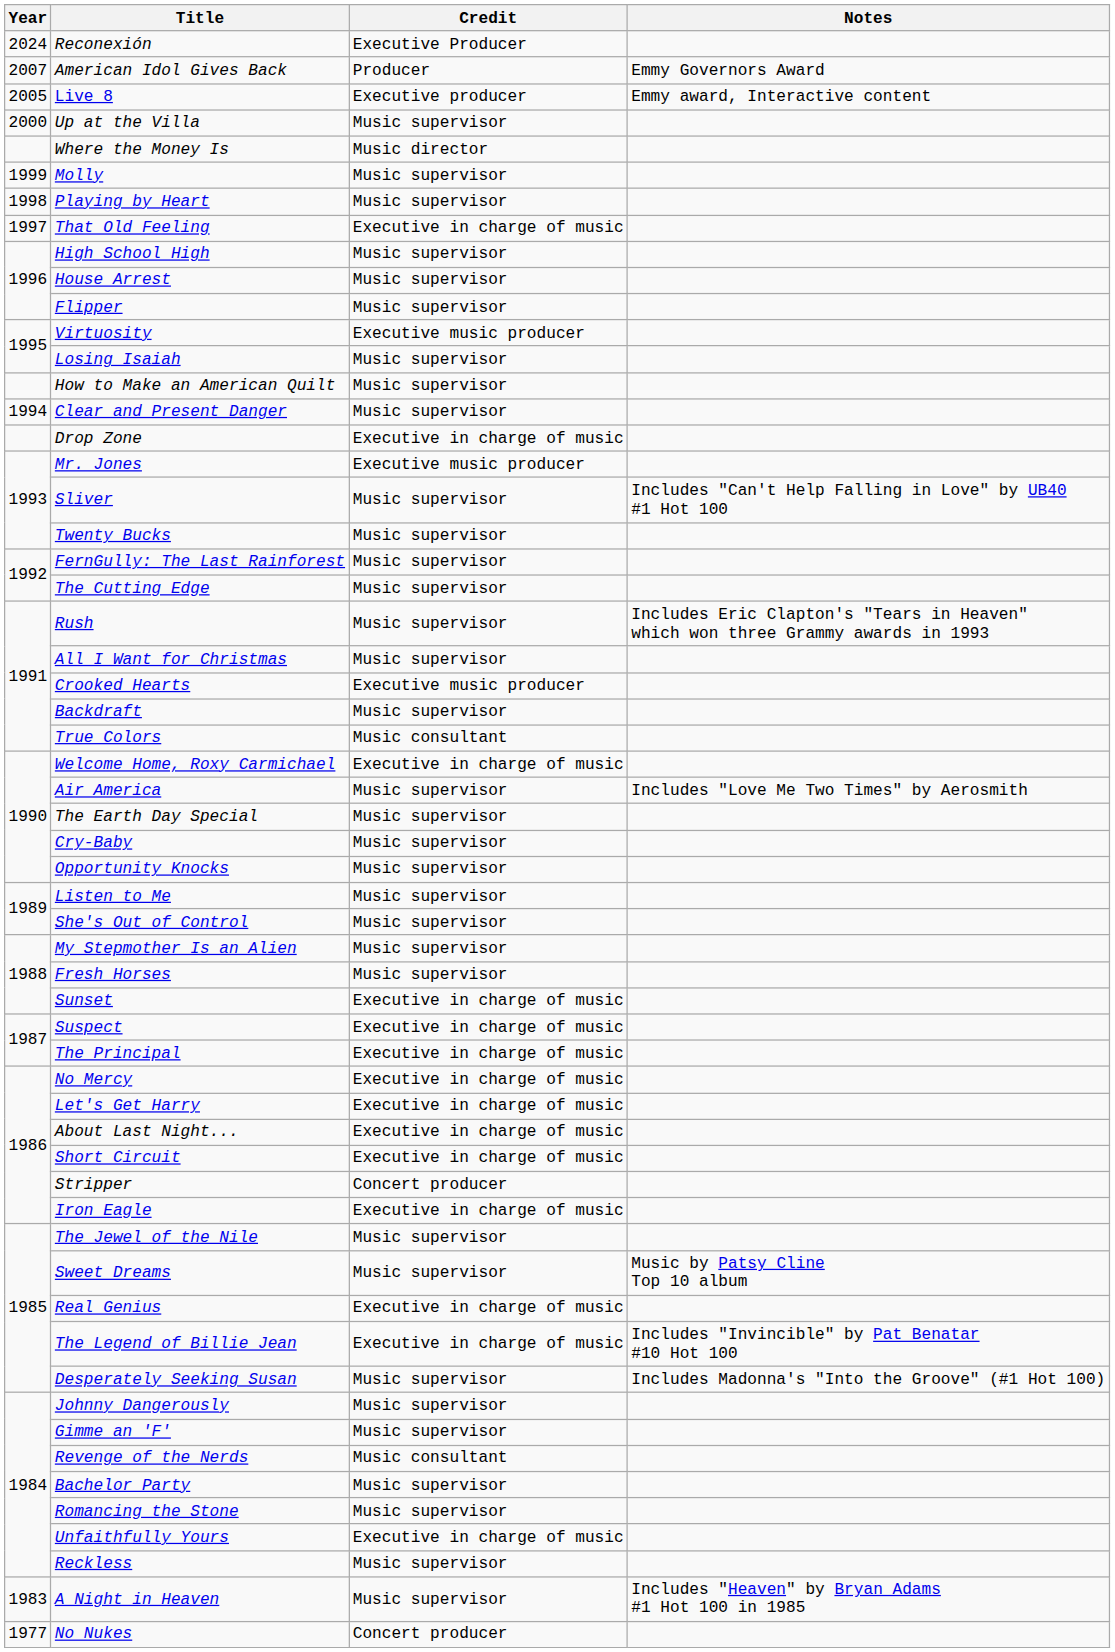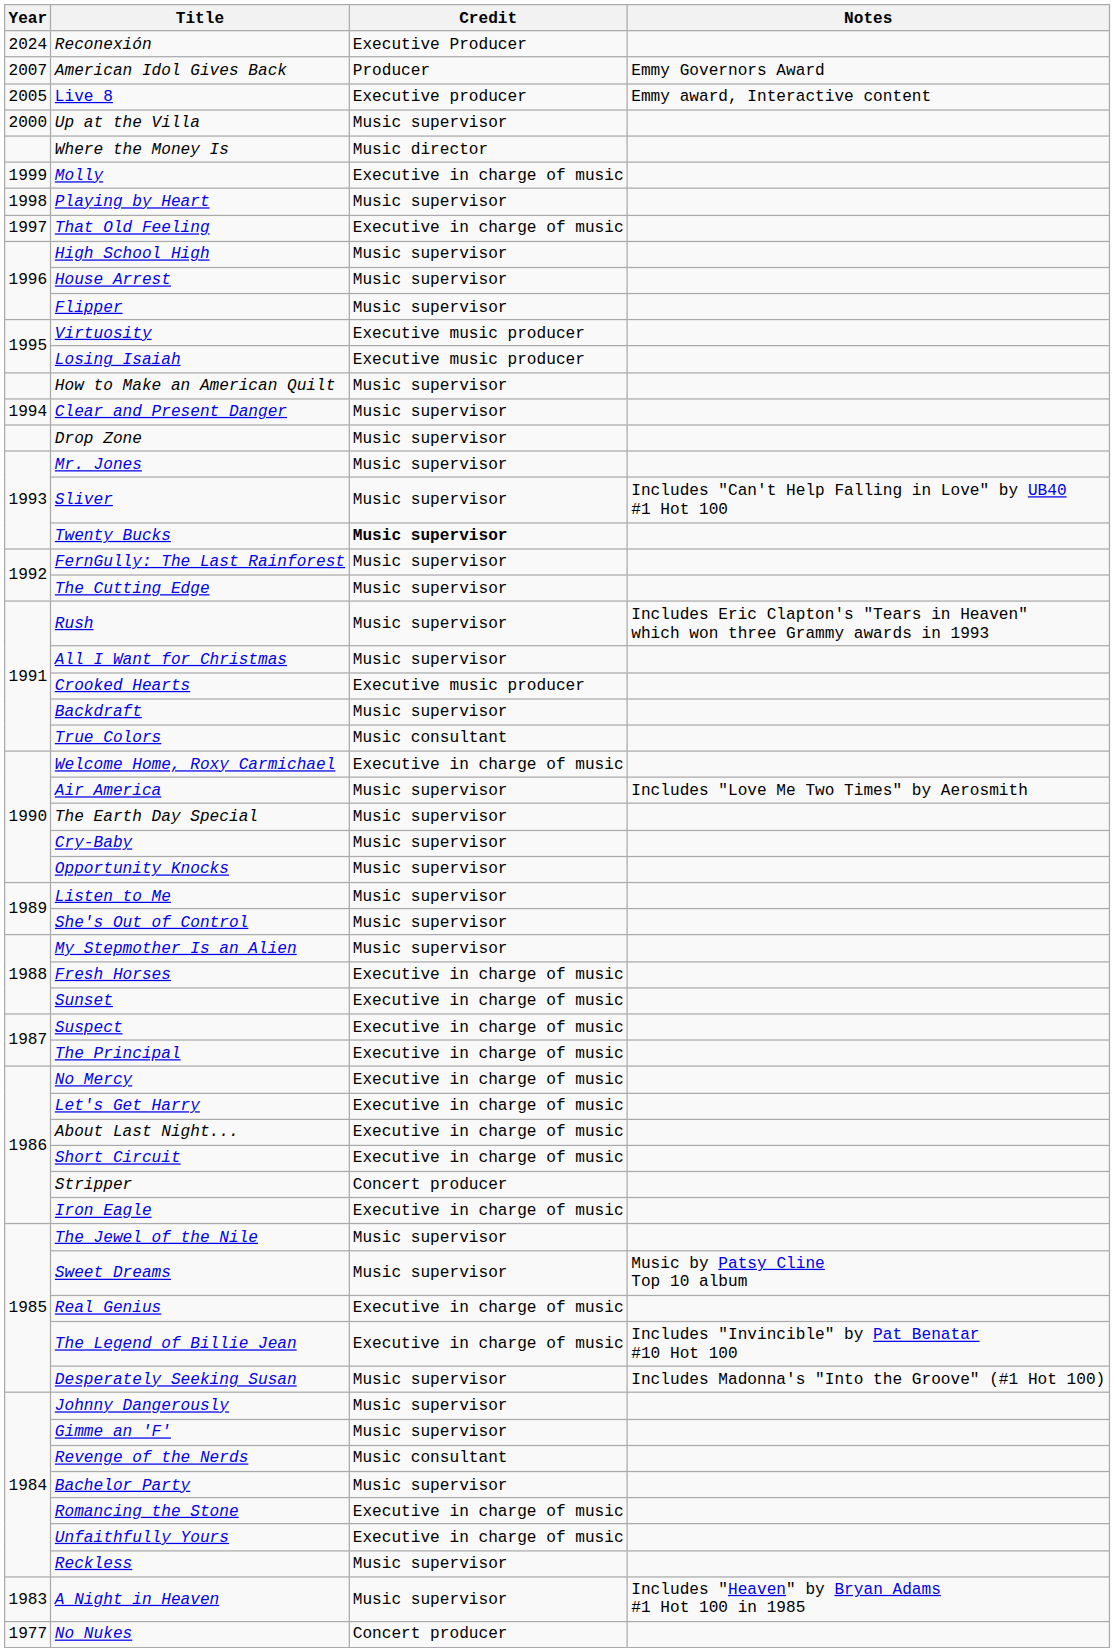 <table class="wikitable">
 <tr>
 <th>Year</th>
 <th>Title</th>
 <th>Credit</th>
 <th>Notes</th>
 </tr>
 <tr>
 <td>2024</td>
 <td><em>Reconexión</em></td>
 <td>Executive Producer</td>
 <td></td>
 </tr>
 <tr>
 <td>2007</td>
 <td><em>American Idol Gives Back</em></td>
 <td>Producer</td>
 <td>Emmy Governors Award</td>
 </tr>
 <tr>
 <td>2005</td>
 <td><a href='#'>Live 8</a></td>
 <td>Executive producer</td>
 <td>Emmy award, Interactive content</td>
 </tr>
 <tr>
 <td>2000</td>
 <td><em>Up at the Villa</em></td>
 <td>Music supervisor</td>
 <td></td>
 </tr>
 <tr>
 <td></td>
 <td><em>Where the Money Is</em></td>
 <td>Music director</td>
 <td></td>
 </tr>
 <tr>
 <td>1999</td>
 <td><em><a href='#'>Molly</a></em></td>
-<td>Music supervisor</td>
+<td>Executive in charge of music</td>
 <td></td>
 </tr>
 <tr>
 <td>1998</td>
 <td><em><a href='#'>Playing by Heart</a></em></td>
 <td>Music supervisor</td>
 <td></td>
 </tr>
 <tr>
 <td>1997</td>
 <td><em><a href='#'>That Old Feeling</a></em></td>
 <td>Executive in charge of music</td>
 <td></td>
 </tr>
 <tr>
 <td rowspan="3">1996</td>
 <td><em><a href='#'>High School High</a></em></td>
 <td>Music supervisor</td>
 <td></td>
 </tr>
 <tr>
 <td><em><a href='#'>House Arrest</a></em></td>
 <td>Music supervisor</td>
 <td></td>
 </tr>
 <tr>
 <td><em><a href='#'>Flipper</a></em></td>
 <td>Music supervisor</td>
 <td></td>
 </tr>
 <tr>
 <td rowspan="2">1995</td>
 <td><em><a href='#'>Virtuosity</a></em></td>
 <td>Executive music producer</td>
 <td></td>
 </tr>
 <tr>
 <td><em><a href='#'>Losing Isaiah</a></em></td>
-<td>Music supervisor</td>
+<td>Executive music producer</td>
 <td></td>
 </tr>
 <tr>
 <td></td>
 <td><em>How to Make an American Quilt</em></td>
 <td>Music supervisor</td>
 <td></td>
 </tr>
 <tr>
 <td>1994</td>
 <td><em> <a href='#'>Clear and Present Danger</a></em></td>
 <td>Music supervisor</td>
 <td></td>
 </tr>
 <tr>
 <td></td>
 <td><em>Drop Zone</em></td>
-<td>Executive in charge of music</td>
+<td>Music supervisor</td>
 <td></td>
 </tr>
 <tr>
 <td rowspan="3">1993</td>
 <td><em><a href='#'>Mr. Jones</a></em></td>
-<td>Executive music producer</td>
+<td>Music supervisor</td>
 <td></td>
 </tr>
 <tr>
 <td><em><a href='#'>Sliver</a></em></td>
 <td>Music supervisor</td>
 <td>Includes "Can't Help Falling in Love" by <a href='#'>UB40</a><br> #1 Hot 100</td>
 </tr>
 <tr>
 <td><em><a href='#'>Twenty Bucks</a></em></td>
-<td>Music supervisor</td>
+<td><strong>Music supervisor</strong></td>
 <td></td>
 </tr>
 <tr>
 <td rowspan="2">1992</td>
 <td><em><a href='#'>FernGully: The Last Rainforest</a></em></td>
 <td>Music supervisor</td>
 <td></td>
 </tr>
 <tr>
 <td><em><a href='#'>The Cutting Edge</a></em></td>
 <td>Music supervisor</td>
 <td></td>
 </tr>
 <tr>
 <td rowspan="5">1991</td>
 <td><em><a href='#'>Rush</a></em></td>
 <td>Music supervisor</td>
 <td>Includes Eric Clapton's "Tears in Heaven"<br> which won three Grammy awards in 1993</td>
 </tr>
 <tr>
 <td><em><a href='#'>All I Want for Christmas</a></em></td>
 <td>Music supervisor</td>
 <td></td>
 </tr>
 <tr>
 <td><em><a href='#'>Crooked Hearts</a></em></td>
 <td>Executive music producer</td>
 <td></td>
 </tr>
 <tr>
 <td><em><a href='#'>Backdraft</a></em></td>
 <td>Music supervisor</td>
 <td></td>
 </tr>
 <tr>
 <td><em><a href='#'>True Colors</a></em></td>
 <td>Music consultant</td>
 <td></td>
 </tr>
 <tr>
 <td rowspan="5">1990</td>
 <td><em><a href='#'>Welcome Home, Roxy Carmichael</a></em></td>
 <td>Executive in charge of music</td>
 <td></td>
 </tr>
 <tr>
 <td><em><a href='#'>Air America</a></em></td>
 <td>Music supervisor</td>
 <td>Includes "Love Me Two Times" by Aerosmith</td>
 </tr>
 <tr>
 <td><em>The Earth Day Special</em></td>
 <td>Music supervisor</td>
 <td></td>
 </tr>
 <tr>
 <td><em><a href='#'>Cry-Baby</a> </em></td>
 <td>Music supervisor</td>
 <td></td>
 </tr>
 <tr>
 <td><em><a href='#'>Opportunity Knocks</a></em></td>
 <td>Music supervisor</td>
 <td></td>
 </tr>
 <tr>
 <td rowspan="2">1989</td>
 <td><em><a href='#'>Listen to Me</a></em></td>
 <td>Music supervisor</td>
 <td></td>
 </tr>
 <tr>
 <td><em><a href='#'>She's Out of Control</a></em></td>
 <td>Music supervisor</td>
 <td></td>
 </tr>
 <tr>
 <td rowspan="3">1988</td>
 <td><em><a href='#'>My Stepmother Is an Alien</a></em></td>
 <td>Music supervisor</td>
 <td></td>
 </tr>
 <tr>
 <td><em><a href='#'>Fresh Horses</a></em></td>
-<td>Music supervisor</td>
+<td>Executive in charge of music</td>
 <td></td>
 </tr>
 <tr>
 <td><em><a href='#'>Sunset</a></em></td>
 <td>Executive in charge of music</td>
 <td></td>
 </tr>
 <tr>
 <td rowspan="2">1987</td>
 <td><em><a href='#'>Suspect</a></em></td>
 <td>Executive in charge of music</td>
 <td></td>
 </tr>
 <tr>
 <td><em><a href='#'>The Principal</a></em></td>
 <td>Executive in charge of music</td>
 <td></td>
 </tr>
 <tr>
 <td rowspan="6">1986</td>
 <td><em><a href='#'>No Mercy</a></em></td>
 <td>Executive in charge of music</td>
 <td></td>
 </tr>
 <tr>
 <td><em><a href='#'>Let's Get Harry</a></em></td>
 <td>Executive in charge of music</td>
 <td></td>
 </tr>
 <tr>
 <td><em>About Last Night...</em></td>
 <td>Executive in charge of music</td>
 <td></td>
 </tr>
 <tr>
 <td><em><a href='#'>Short Circuit</a></em></td>
 <td>Executive in charge of music</td>
 <td></td>
 </tr>
 <tr>
 <td><em>Stripper</em></td>
 <td>Concert producer</td>
 <td></td>
 </tr>
 <tr>
 <td><em><a href='#'>Iron Eagle</a></em></td>
 <td>Executive in charge of music</td>
 <td></td>
 </tr>
 <tr>
 <td rowspan="5">1985</td>
 <td><em><a href='#'>The Jewel of the Nile</a></em></td>
 <td>Music supervisor</td>
 <td></td>
 </tr>
 <tr>
 <td><em><a href='#'>Sweet Dreams</a></em></td>
 <td>Music supervisor</td>
 <td>Music by <a href='#'>Patsy Cline</a> <br> Top 10 album</td>
 </tr>
 <tr>
 <td><em><a href='#'>Real Genius</a></em></td>
 <td>Executive in charge of music</td>
 <td></td>
 </tr>
 <tr>
 <td><em><a href='#'>The Legend of Billie Jean</a></em></td>
 <td>Executive in charge of music</td>
 <td>Includes "Invincible" by <a href='#'>Pat Benatar</a><br>#10 Hot 100</td>
 </tr>
 <tr>
 <td><em><a href='#'>Desperately Seeking Susan</a></em></td>
 <td>Music supervisor</td>
 <td>Includes Madonna's "Into the Groove" (#1 Hot 100)</td>
 </tr>
 <tr>
 <td rowspan="7">1984</td>
 <td><em><a href='#'>Johnny Dangerously</a></em></td>
 <td>Music supervisor</td>
 <td></td>
 </tr>
 <tr>
 <td><em><a href='#'>Gimme an 'F'</a></em></td>
 <td>Music supervisor</td>
 <td></td>
 </tr>
 <tr>
 <td><em><a href='#'>Revenge of the Nerds</a></em></td>
 <td>Music consultant</td>
 <td></td>
 </tr>
 <tr>
 <td><em><a href='#'>Bachelor Party</a></em></td>
 <td>Music supervisor</td>
 <td></td>
 </tr>
 <tr>
 <td><em><a href='#'>Romancing the Stone</a></em></td>
-<td>Music supervisor</td>
+<td>Executive in charge of music</td>
 <td></td>
 </tr>
 <tr>
 <td><em><a href='#'>Unfaithfully Yours</a></em></td>
 <td>Executive in charge of music</td>
 <td></td>
 </tr>
 <tr>
 <td><em><a href='#'>Reckless</a></em></td>
 <td>Music supervisor</td>
 <td></td>
 </tr>
 <tr>
 <td>1983</td>
 <td><em><a href='#'>A Night in Heaven</a></em></td>
 <td>Music supervisor</td>
 <td>Includes "<a href='#'>Heaven</a>" by <a href='#'>Bryan Adams</a><br>#1 Hot 100 in 1985</td>
 </tr>
 <tr>
 <td>1977</td>
 <td><em><a href='#'>No Nukes</a></em></td>
 <td>Concert producer</td>
 <td></td>
 </tr>
 </table>
